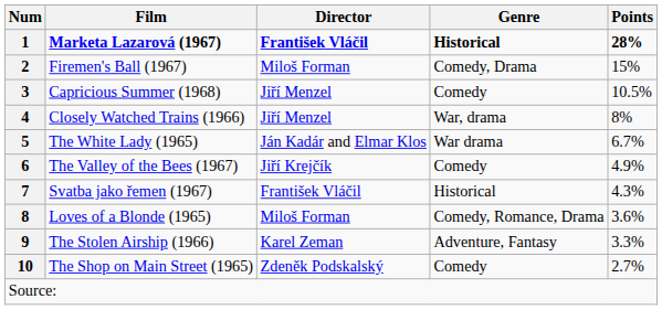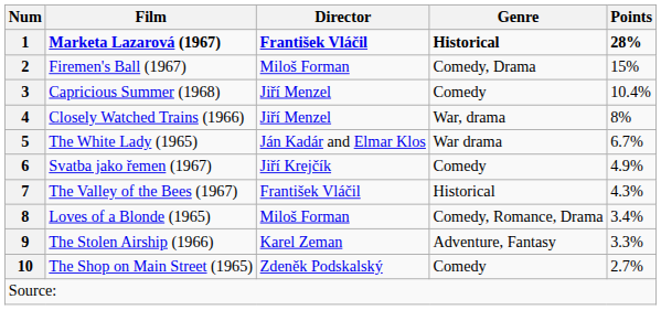 <table class="wikitable">
 <tr>
 <th>Num</th>
 <th>Film</th>
 <th>Director</th>
 <th>Genre</th>
 <th>Points</th>
 </tr>
 <tr>
 <th><strong>1</strong></th>
 <td><strong><a href='#'>Marketa Lazarová</a> (1967)</strong></td>
 <td><strong><a href='#'>František Vláčil</a></strong></td>
 <td><strong>Historical</strong></td>
 <td><strong>28%</strong></td>
 </tr>
 <tr>
 <th>2</th>
 <td><a href='#'>Firemen's Ball</a> (1967)</td>
 <td><a href='#'>Miloš Forman</a></td>
 <td>Comedy, Drama</td>
 <td>15%</td>
 </tr>
 <tr>
 <th>3</th>
 <td><a href='#'>Capricious Summer</a> (1968)</td>
 <td><a href='#'>Jiří Menzel</a></td>
 <td>Comedy</td>
-<td>10.5%</td>
+<td>10.4%</td>
 </tr>
 <tr>
 <th>4</th>
 <td><a href='#'>Closely Watched Trains</a> (1966)</td>
 <td><a href='#'>Jiří Menzel</a></td>
 <td>War, drama</td>
 <td>8%</td>
 </tr>
 <tr>
 <th>5</th>
 <td><a href='#'>The White Lady</a> (1965)</td>
 <td><a href='#'>Ján Kadár</a> and <a href='#'>Elmar Klos</a></td>
 <td>War drama</td>
 <td>6.7%</td>
 </tr>
 <tr>
 <th>6</th>
-<td><a href='#'>The Valley of the Bees</a> (1967)</td>
+<td><a href='#'>Svatba jako řemen</a> (1967)</td>
 <td><a href='#'>Jiří Krejčík</a></td>
 <td>Comedy</td>
 <td>4.9%</td>
 </tr>
 <tr>
 <th>7</th>
-<td><a href='#'>Svatba jako řemen</a> (1967)</td>
+<td><a href='#'>The Valley of the Bees</a> (1967)</td>
 <td><a href='#'>František Vláčil</a></td>
 <td>Historical</td>
 <td>4.3%</td>
 </tr>
 <tr>
 <th>8</th>
 <td><a href='#'>Loves of a Blonde</a> (1965)</td>
 <td><a href='#'>Miloš Forman</a></td>
 <td>Comedy, Romance, Drama</td>
-<td>3.6%</td>
+<td>3.4%</td>
 </tr>
 <tr>
 <th>9</th>
 <td><a href='#'>The Stolen Airship</a> (1966)</td>
 <td><a href='#'>Karel Zeman</a></td>
 <td>Adventure, Fantasy</td>
 <td>3.3%</td>
 </tr>
 <tr>
 <th>10</th>
 <td><a href='#'>The Shop on Main Street</a> (1965)</td>
 <td><a href='#'>Zdeněk Podskalský</a></td>
 <td>Comedy</td>
 <td>2.7%</td>
 </tr>
 <tr>
 <td colspan="5">Source:</td>
 </tr>
 </table>
